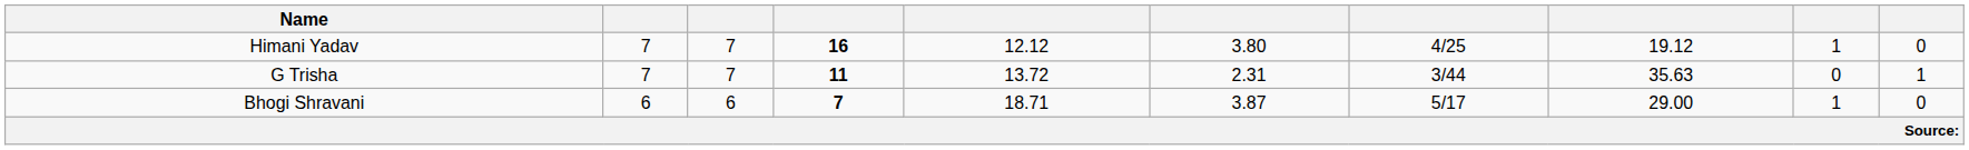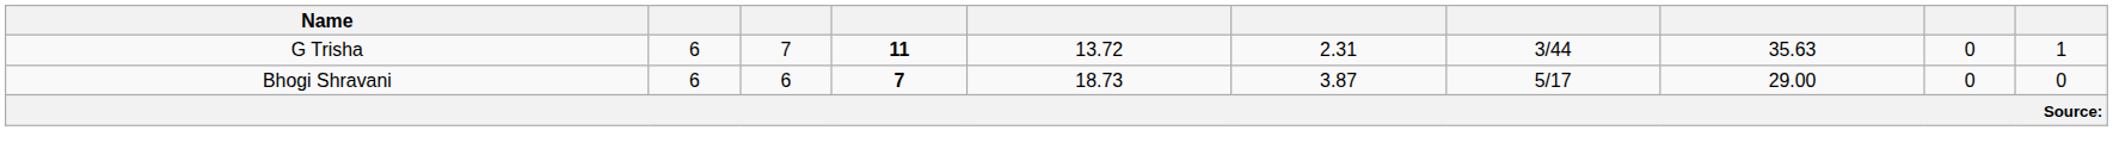 <table class="wikitable sortable"  style="font-size:85%; width:95%;">
 <tr style="text-align:center;">
 <th style="color: black;">Name</th>
 <th style="color: black;"></th>
 <th style="color: black;"></th>
 <th style="color: black;"></th>
 <th style="color: black;"></th>
 <th style="color: black;"></th>
 <th style="color: black;"></th>
 <th style="color: black;"></th>
 <th style="color: black;"></th>
 <th style="color: black;"></th>
 </tr>
 <tr style="text-align:center;">
-<td>Himani Yadav</td>
-<td>7</td>
-<td>7</td>
-<td><strong>16</strong></td>
-<td>12.12</td>
-<td>3.80</td>
-<td>4/25</td>
-<td>19.12</td>
-<td>1</td>
-<td>0</td>
-</tr>
-<tr style="text-align:center;">
 <td>G Trisha</td>
-<td>7</td>
+<td>6</td>
 <td>7</td>
 <td><strong>11</strong></td>
 <td>13.72</td>
 <td>2.31</td>
 <td>3/44</td>
 <td>35.63</td>
 <td>0</td>
 <td>1</td>
 </tr>
 <tr style="text-align:center;">
 <td>Bhogi Shravani</td>
 <td>6</td>
 <td>6</td>
 <td><strong>7</strong></td>
-<td>18.71</td>
+<td>18.73</td>
 <td>3.87</td>
 <td>5/17</td>
 <td>29.00</td>
-<td>1</td>
+<td>0</td>
 <td>0</td>
 </tr>
 <tr>
 <th colspan="10" style="text-align:right;"><small><strong>Source:</strong> </small></th>
 </tr>
 </table>
